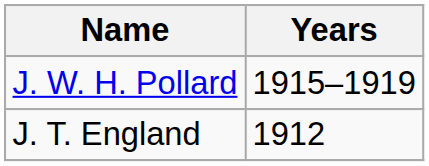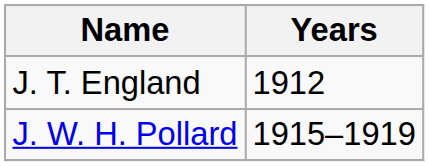 <table class="wikitable">
 <tr>
 <th>Name</th>
 <th>Years</th>
 </tr>
 <tr>
+<td>J. T. England</td>
+<td>1912</td>
+</tr>
+<tr>
 <td><a href='#'>J. W. H. Pollard</a></td>
 <td>1915–1919</td>
 </tr>
 <tr>
-<td>J. T. England</td>
-<td>1912</td>
-</tr>
-<tr>
 </tr>
 </table>
